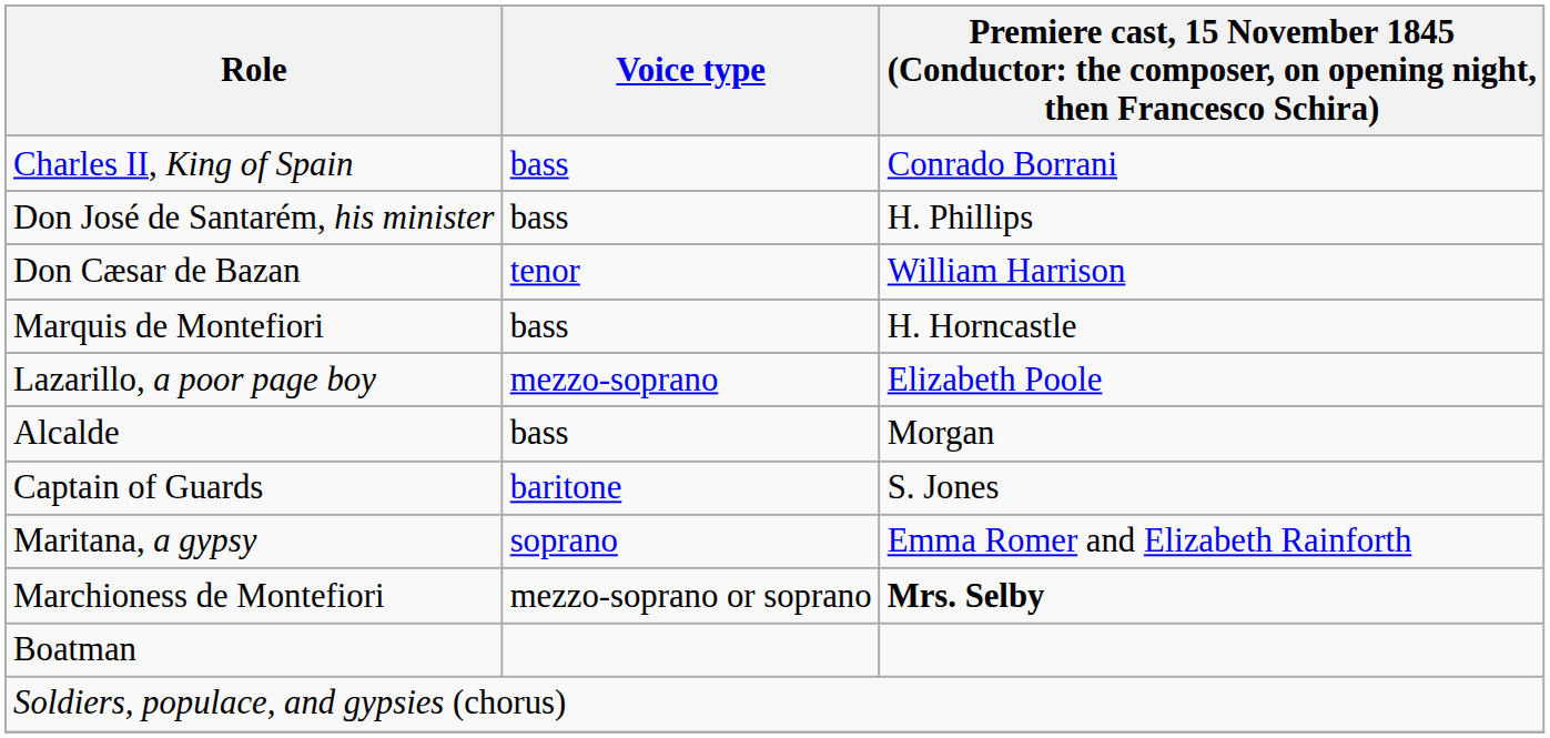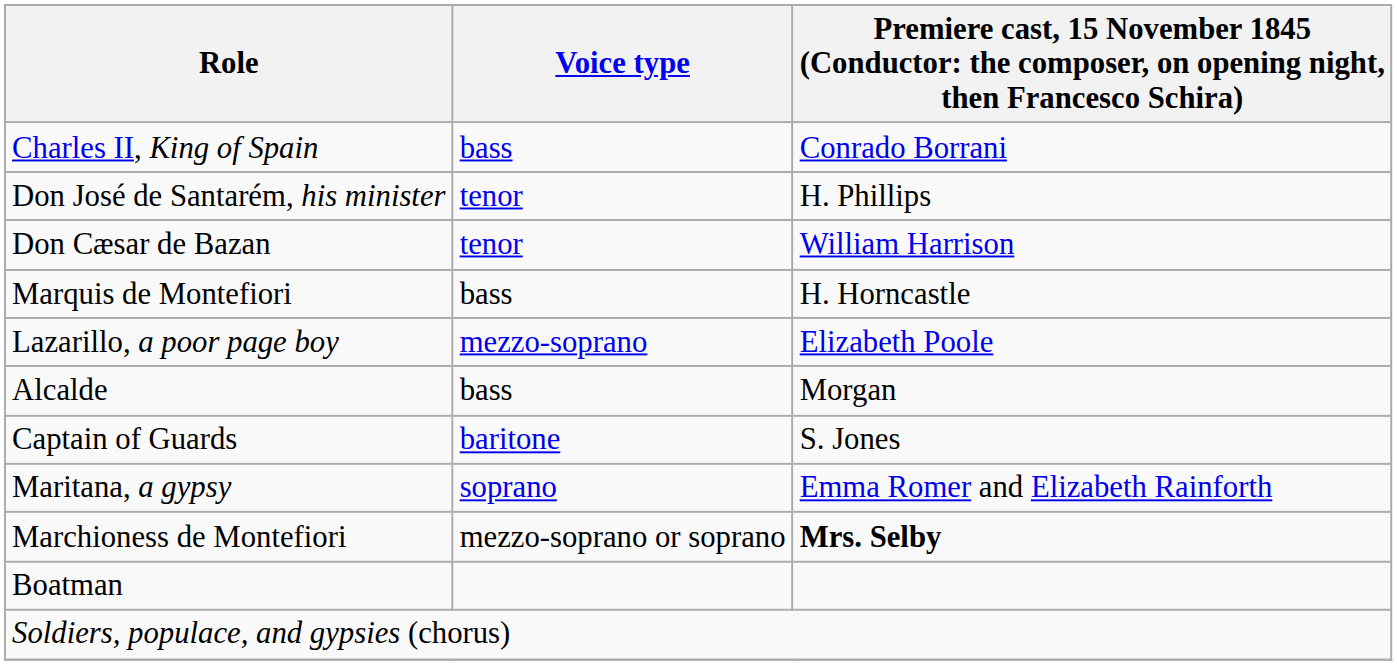 <table class="wikitable">
 <tr>
 <th>Role</th>
 <th><a href='#'>Voice type</a></th>
 <th>Premiere cast, 15 November 1845<br>(Conductor: the composer, on opening night,<br> then Francesco Schira)</th>
 </tr>
 <tr>
 <td><a href='#'>Charles II</a>, <em>King of Spain</em></td>
 <td><a href='#'>bass</a></td>
 <td><a href='#'>Conrado Borrani</a></td>
 </tr>
 <tr>
 <td>Don José de Santarém, <em>his minister</em></td>
-<td>bass</td>
+<td><a href='#'>tenor</a></td>
 <td>H. Phillips</td>
 </tr>
 <tr>
 <td>Don Cæsar de Bazan</td>
 <td><a href='#'>tenor</a></td>
 <td><a href='#'>William Harrison</a></td>
 </tr>
 <tr>
 <td>Marquis de Montefiori</td>
 <td>bass</td>
 <td>H. Horncastle</td>
 </tr>
 <tr>
 <td>Lazarillo, <em>a poor page boy</em></td>
 <td><a href='#'>mezzo-soprano</a></td>
 <td><a href='#'>Elizabeth Poole</a></td>
 </tr>
 <tr>
 <td>Alcalde</td>
 <td>bass</td>
 <td>Morgan</td>
 </tr>
 <tr>
 <td>Captain of Guards</td>
 <td><a href='#'>baritone</a></td>
 <td>S. Jones</td>
 </tr>
 <tr>
 <td>Maritana, <em>a gypsy</em></td>
 <td><a href='#'>soprano</a></td>
 <td><a href='#'>Emma Romer</a> and <a href='#'>Elizabeth Rainforth</a></td>
 </tr>
 <tr>
 <td>Marchioness de Montefiori</td>
 <td>mezzo-soprano or soprano</td>
 <td><strong>Mrs. Selby</strong></td>
 </tr>
 <tr>
 <td>Boatman</td>
 <td></td>
 <td></td>
 </tr>
 <tr>
 <td colspan="3"><em>Soldiers, populace, and gypsies</em> (chorus)</td>
 </tr>
 <tr>
 </tr>
 </table>
